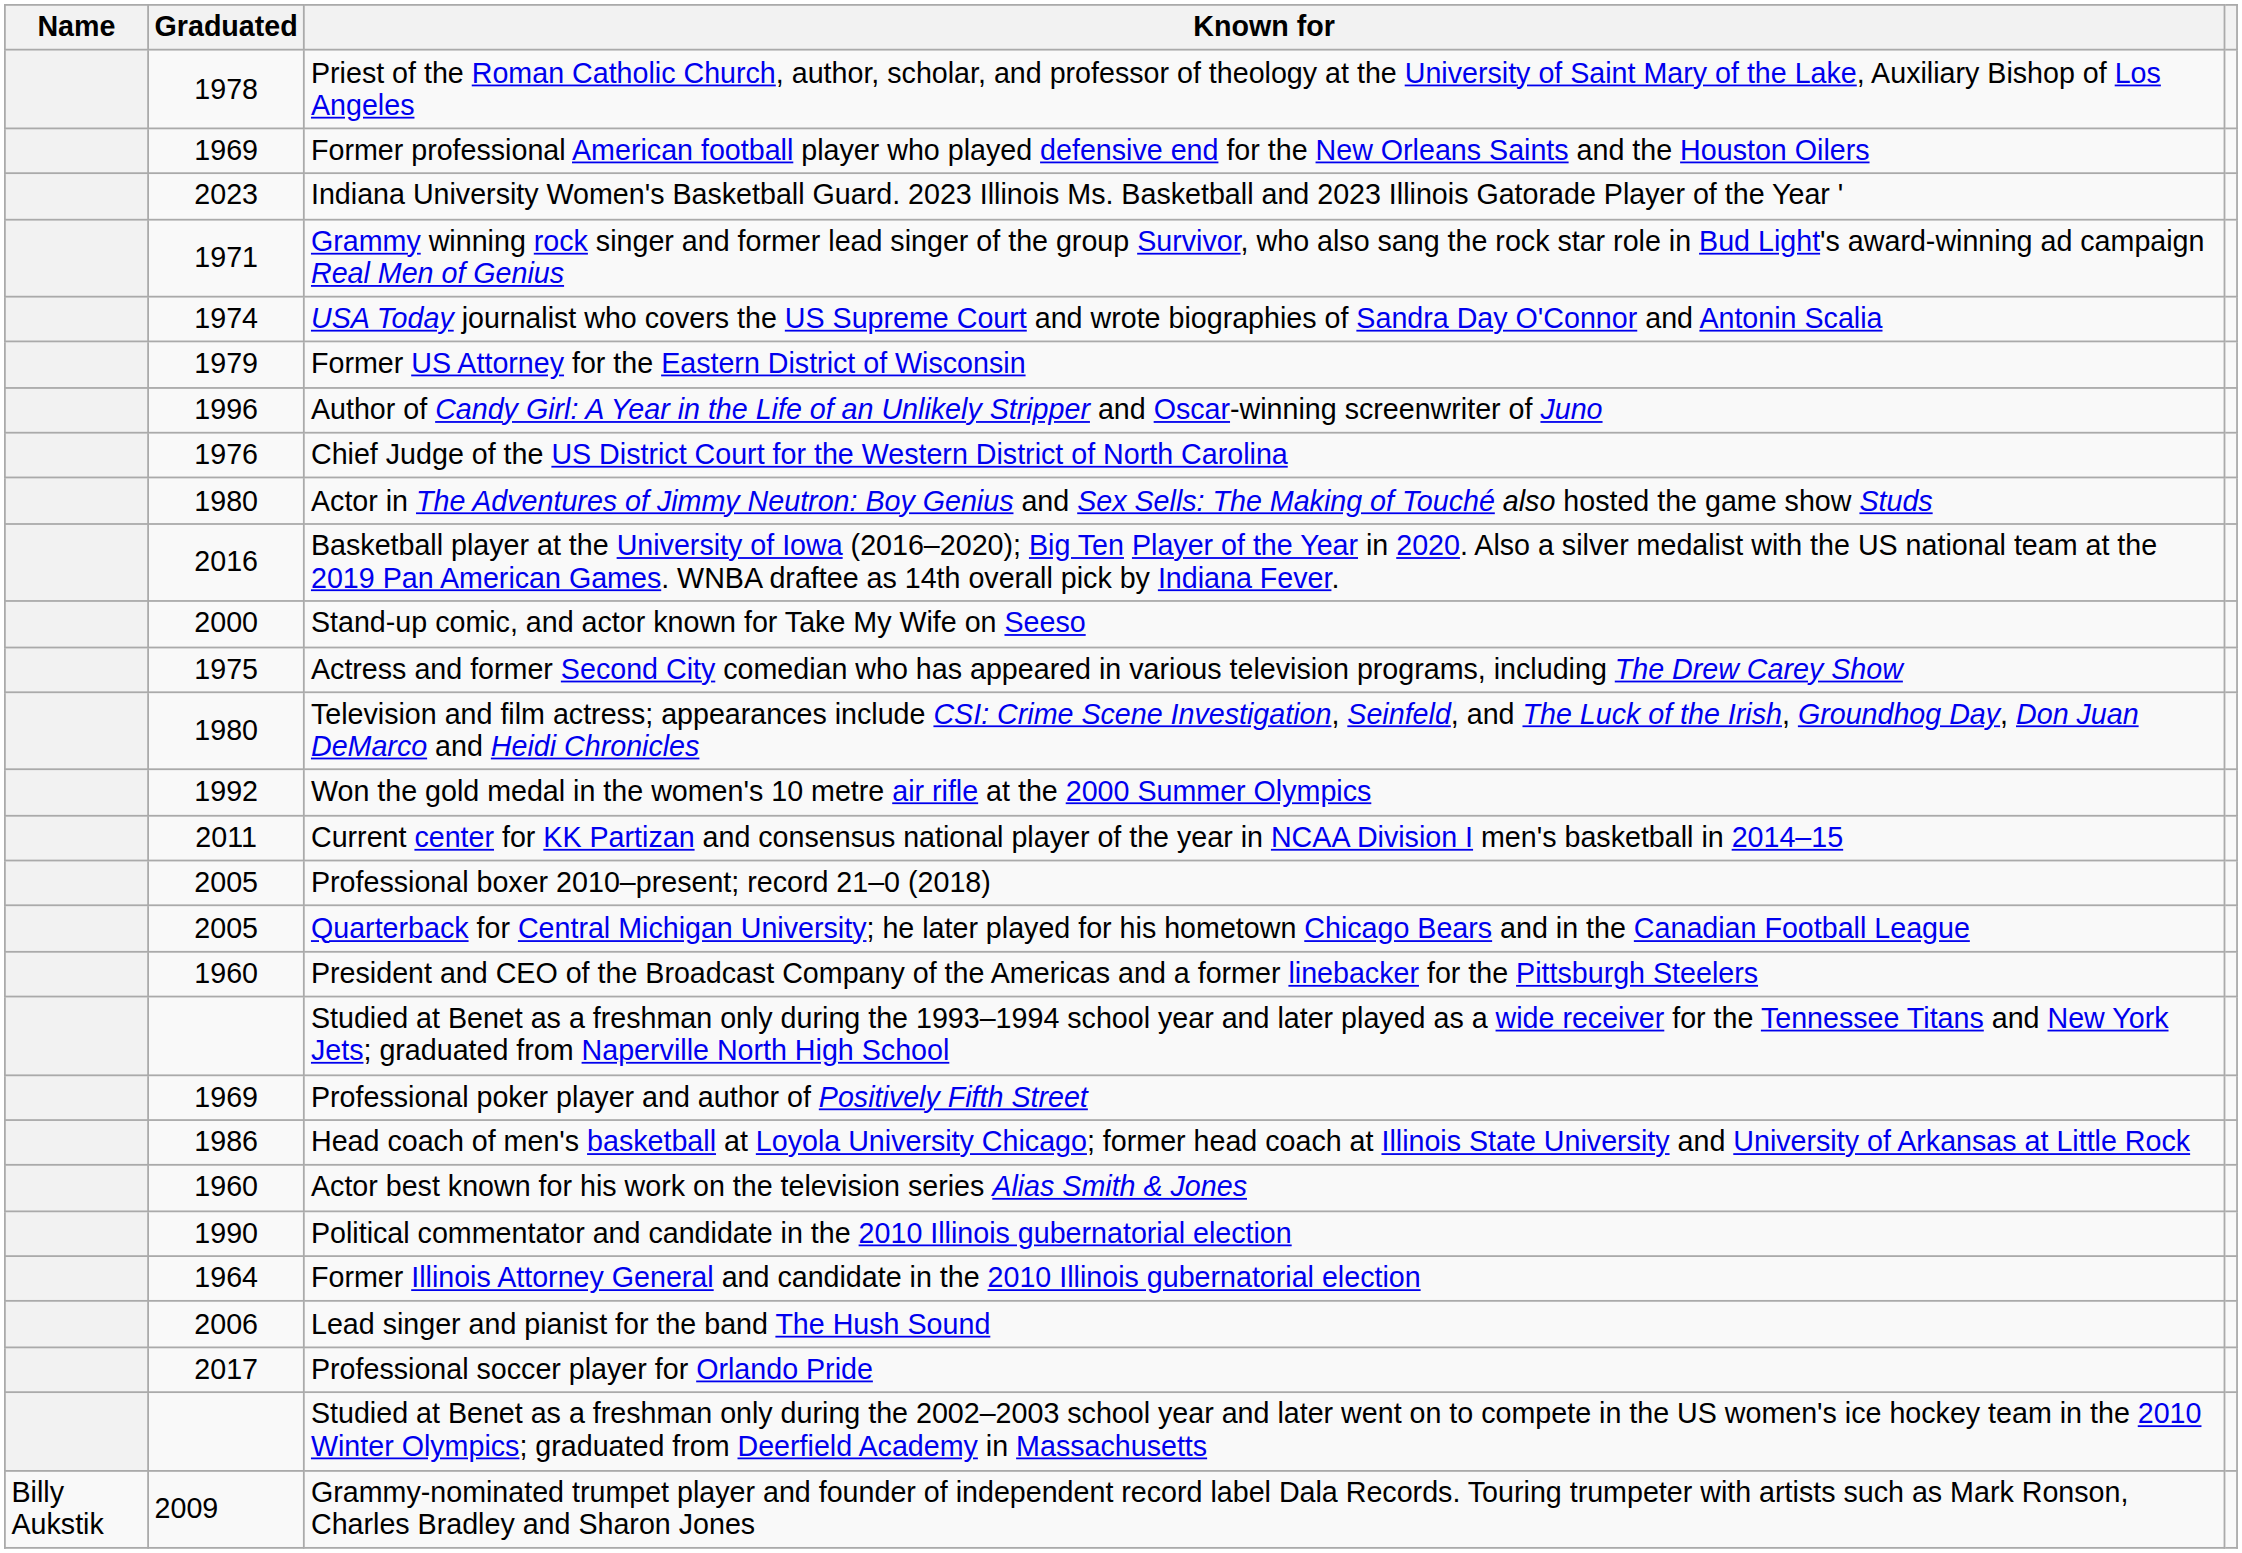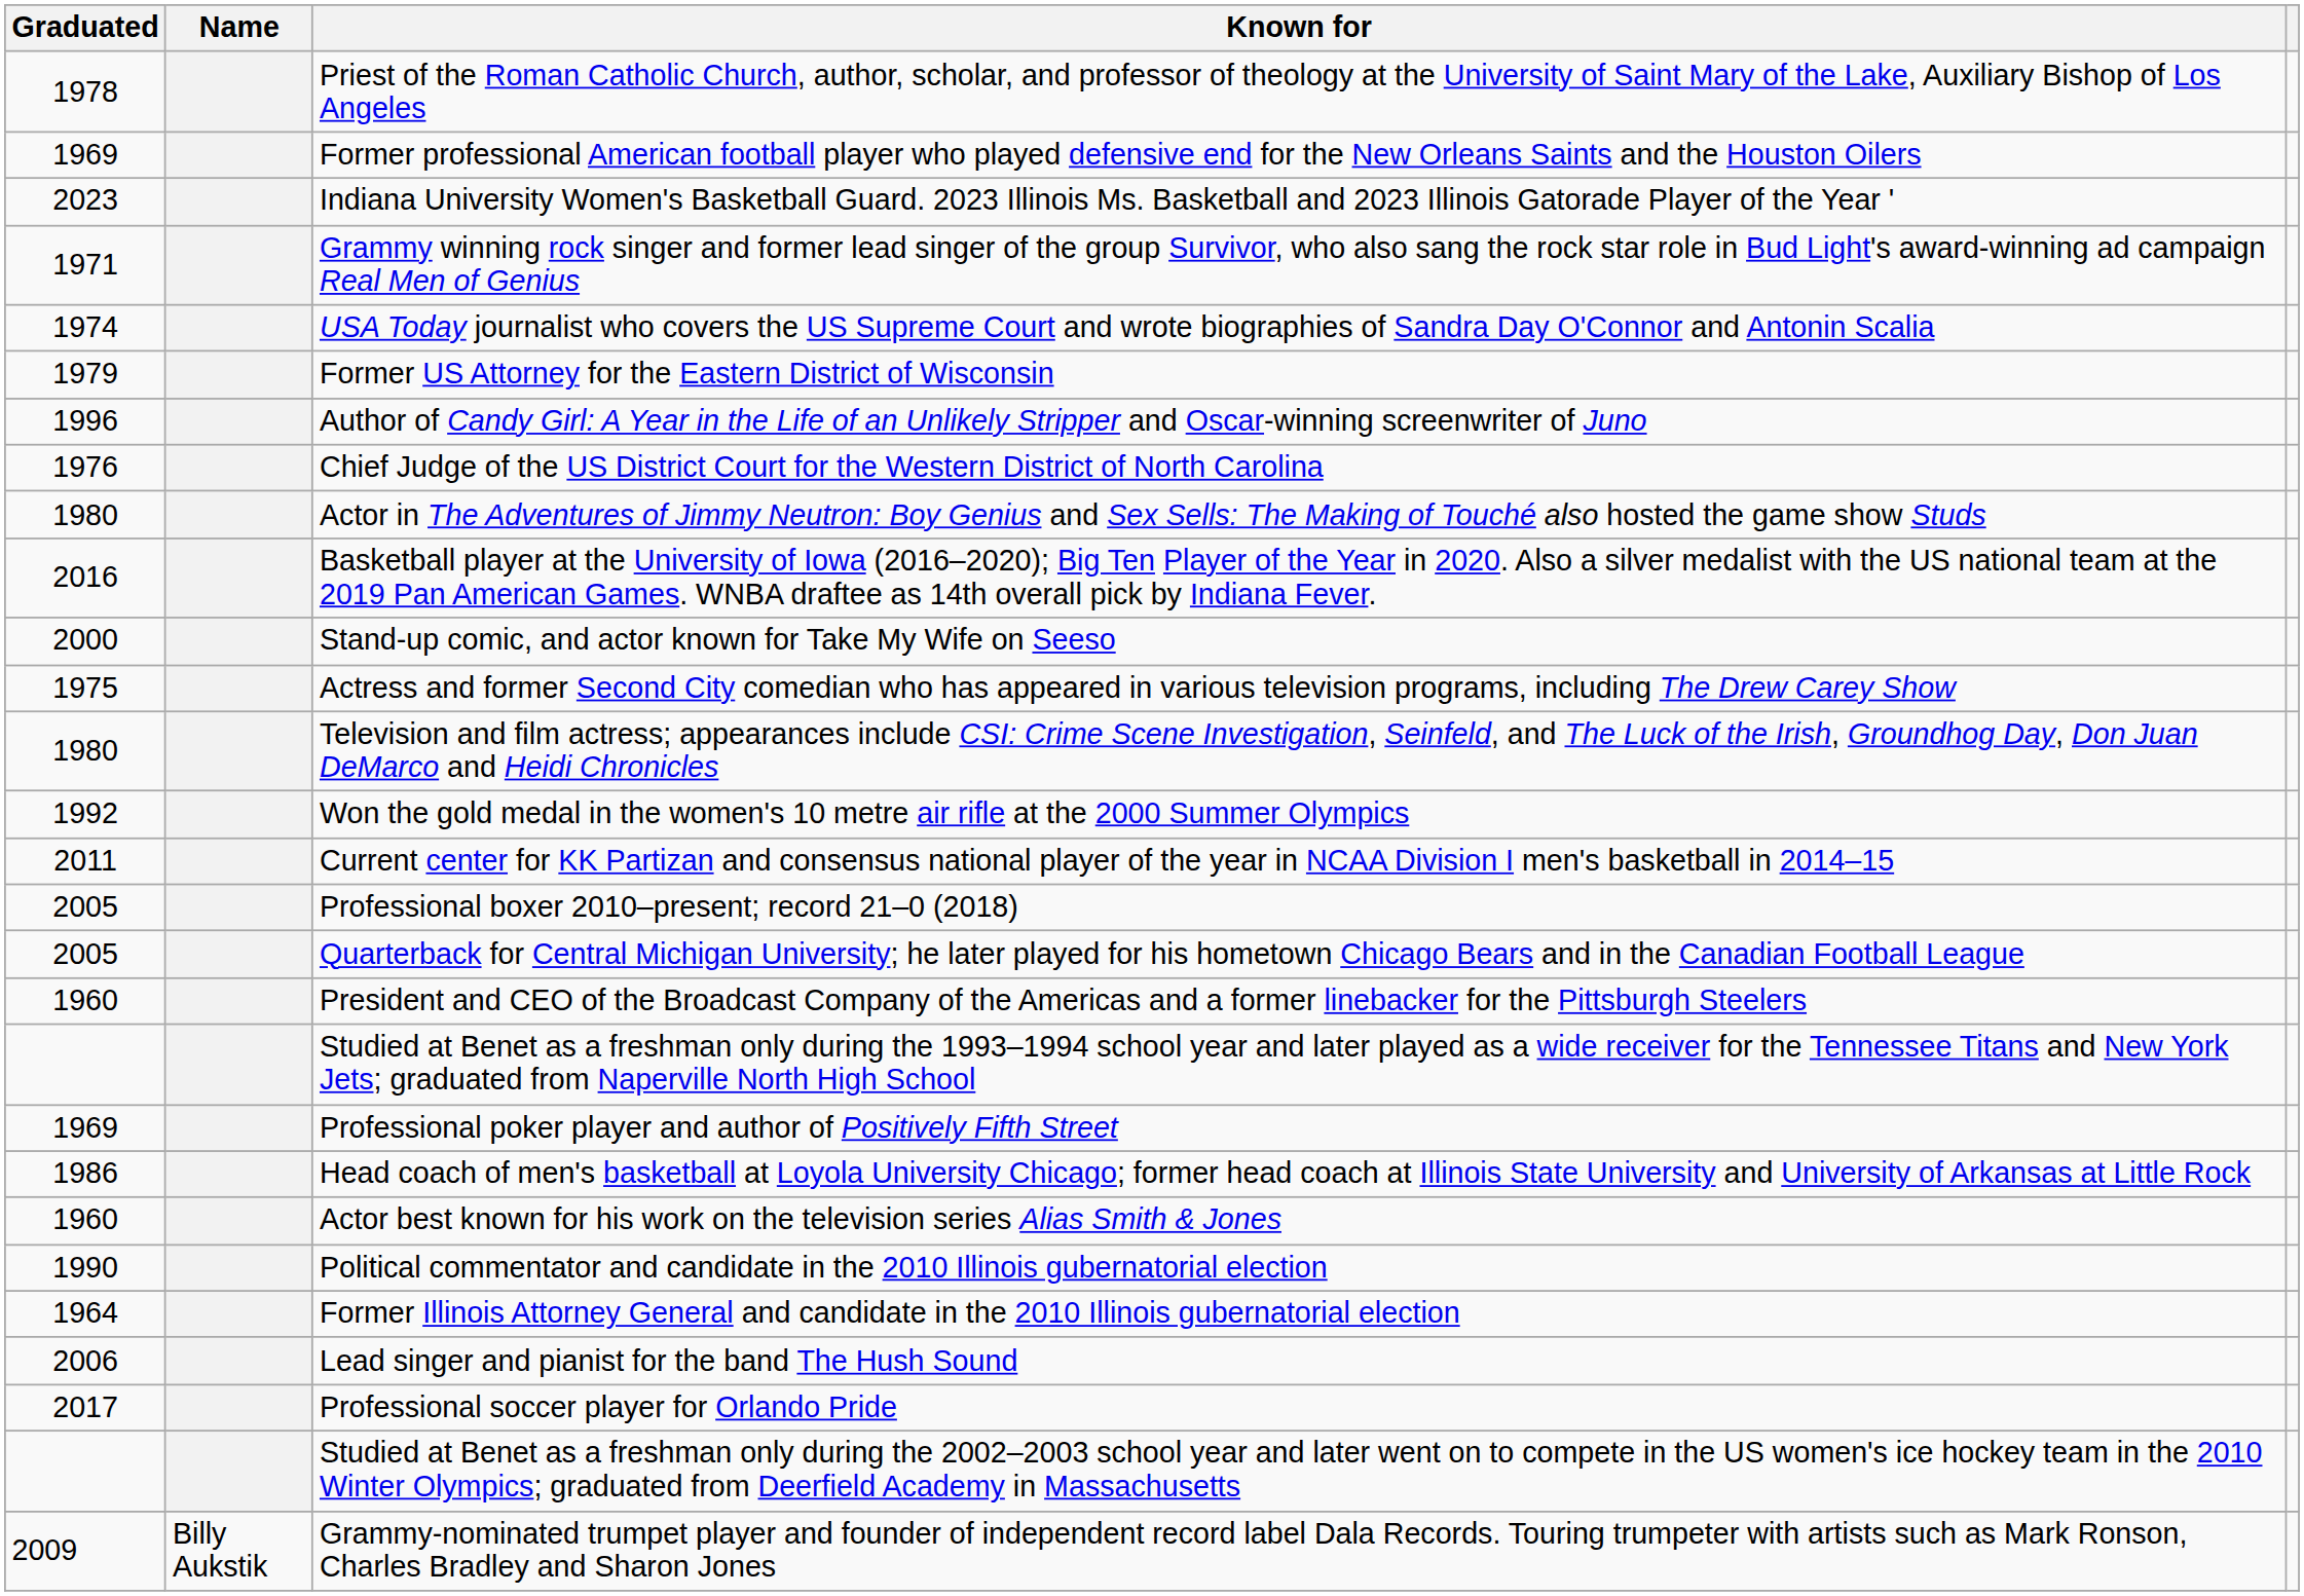 <table class="wikitable sortable plainrowheaders">
 <tr>
+<th scope="col">Graduated</th>
 <th scope="col">Name</th>
-<th scope="col">Graduated</th>
 <th scope="col" class="unsortable">Known for</th>
 <th scope="col" class="unsortable"></th>
 </tr>
 <tr>
+<td style="text-align:center;">1978</td>
 <th scope="row"></th>
-<td style="text-align:center;">1978</td>
 <td>Priest of the <a href='#'>Roman Catholic Church</a>, author, scholar, and professor of theology at the <a href='#'>University of Saint Mary of the Lake</a>, Auxiliary Bishop of <a href='#'>Los Angeles</a></td>
 <td></td>
 </tr>
 <tr>
+<td style="text-align:center;">1969</td>
 <th scope="row"></th>
-<td style="text-align:center;">1969</td>
 <td>Former professional <a href='#'>American football</a> player who played <a href='#'>defensive end</a> for the <a href='#'>New Orleans Saints</a> and the <a href='#'>Houston Oilers</a></td>
 <td></td>
 </tr>
 <tr>
+<td style="text-align:center;">2023</td>
 <th scope="row"></th>
-<td style="text-align:center;">2023</td>
 <td>Indiana University Women's Basketball Guard. 2023 Illinois Ms. Basketball and 2023 Illinois Gatorade Player of the Year '</td>
 <td></td>
 </tr>
 <tr>
+<td style="text-align:center;">1971</td>
 <th scope="row"></th>
-<td style="text-align:center;">1971</td>
 <td><a href='#'>Grammy</a> winning <a href='#'>rock</a> singer and former lead singer of the group <a href='#'>Survivor</a>, who also sang the rock star role in <a href='#'>Bud Light</a>'s award-winning ad campaign <em><a href='#'>Real Men of Genius</a></em></td>
 <td></td>
 </tr>
 <tr>
+<td style="text-align:center;">1974</td>
 <th scope="row"></th>
-<td style="text-align:center;">1974</td>
 <td><em><a href='#'>USA Today</a></em> journalist who covers the <a href='#'>US Supreme Court</a> and wrote biographies of <a href='#'>Sandra Day O'Connor</a> and <a href='#'>Antonin Scalia</a></td>
 <td></td>
 </tr>
 <tr>
+<td style="text-align:center;">1979</td>
 <th scope="row"></th>
-<td style="text-align:center;">1979</td>
 <td>Former <a href='#'>US Attorney</a> for the <a href='#'>Eastern District of Wisconsin</a></td>
 <td></td>
 </tr>
 <tr>
+<td style="text-align:center;">1996</td>
 <th scope="row"></th>
-<td style="text-align:center;">1996</td>
 <td>Author of <em><a href='#'>Candy Girl: A Year in the Life of an Unlikely Stripper</a></em> and <a href='#'>Oscar</a>-winning screenwriter of <em><a href='#'>Juno</a></em></td>
 <td></td>
 </tr>
 <tr>
+<td style="text-align:center;">1976</td>
 <th scope="row"></th>
-<td style="text-align:center;">1976</td>
 <td>Chief Judge of the <a href='#'>US District Court for the Western District of North Carolina</a></td>
 <td></td>
 </tr>
 <tr>
+<td style="text-align:center;">1980</td>
 <th scope="row"></th>
-<td style="text-align:center;">1980</td>
 <td>Actor in <em><a href='#'>The Adventures of Jimmy Neutron: Boy Genius</a></em> and <em><a href='#'>Sex Sells: The Making of Touché</a> also</em> hosted the game show <em><a href='#'>Studs</a></em></td>
 <td></td>
 </tr>
 <tr>
+<td style="text-align:center;">2016</td>
 <th scope="row"></th>
-<td style="text-align:center;">2016</td>
 <td>Basketball player at the <a href='#'>University of Iowa</a> (2016–2020); <a href='#'>Big Ten</a> <a href='#'>Player of the Year</a> in <a href='#'>2020</a>. Also a silver medalist with the US national team at the <a href='#'>2019 Pan American Games</a>. WNBA draftee as 14th overall pick by <a href='#'>Indiana Fever</a>.</td>
 <td></td>
 </tr>
 <tr>
+<td style="text-align:center;">2000</td>
 <th scope="row"></th>
-<td style="text-align:center;">2000</td>
 <td>Stand-up comic, and actor known for Take My Wife on <a href='#'>Seeso</a></td>
 <td></td>
 </tr>
 <tr>
+<td style="text-align:center;">1975</td>
 <th scope="row"></th>
-<td style="text-align:center;">1975</td>
 <td>Actress and former <a href='#'>Second City</a> comedian who has appeared in various television programs, including <em><a href='#'>The Drew Carey Show</a></em></td>
 <td></td>
 </tr>
 <tr>
+<td style="text-align:center;">1980</td>
 <th scope="row"></th>
-<td style="text-align:center;">1980</td>
 <td>Television and film actress; appearances include <em><a href='#'>CSI: Crime Scene Investigation</a></em>, <em><a href='#'>Seinfeld</a></em>, and <em><a href='#'>The Luck of the Irish</a></em>, <em><a href='#'>Groundhog Day</a></em>, <em><a href='#'>Don Juan DeMarco</a></em> and <em><a href='#'>Heidi Chronicles</a></em></td>
 <td></td>
 </tr>
 <tr>
+<td style="text-align:center;">1992</td>
 <th scope="row"></th>
-<td style="text-align:center;">1992</td>
 <td>Won the gold medal in the women's 10 metre <a href='#'>air rifle</a> at the <a href='#'>2000 Summer Olympics</a></td>
 <td></td>
 </tr>
 <tr>
+<td style="text-align:center;">2011</td>
 <th scope="row"></th>
-<td style="text-align:center;">2011</td>
 <td>Current <a href='#'>center</a> for <a href='#'>KK Partizan</a> and consensus national player of the year in <a href='#'>NCAA Division I</a> men's basketball in <a href='#'>2014–15</a></td>
 <td></td>
 </tr>
 <tr>
+<td style="text-align:center;">2005</td>
 <th scope="row"></th>
-<td style="text-align:center;">2005</td>
 <td>Professional boxer 2010–present; record 21–0 (2018)</td>
 <td></td>
 </tr>
 <tr>
+<td style="text-align:center;">2005</td>
 <th scope="row"></th>
-<td style="text-align:center;">2005</td>
 <td><a href='#'>Quarterback</a> for <a href='#'>Central Michigan University</a>; he later played for his hometown <a href='#'>Chicago Bears</a> and in the <a href='#'>Canadian Football League</a></td>
 <td></td>
 </tr>
 <tr>
+<td style="text-align:center;">1960</td>
 <th scope="row"></th>
-<td style="text-align:center;">1960</td>
 <td>President and CEO of the Broadcast Company of the Americas and a former <a href='#'>linebacker</a> for the <a href='#'>Pittsburgh Steelers</a></td>
 <td></td>
 </tr>
 <tr>
+<td></td>
 <th scope="row"></th>
-<td></td>
 <td>Studied at Benet as a freshman only during the 1993–1994 school year and later played as a <a href='#'>wide receiver</a> for the <a href='#'>Tennessee Titans</a> and <a href='#'>New York Jets</a>; graduated from <a href='#'>Naperville North High School</a></td>
 <td></td>
 </tr>
 <tr>
+<td style="text-align:center;">1969</td>
 <th scope="row"></th>
-<td style="text-align:center;">1969</td>
 <td>Professional poker player and author of <em><a href='#'>Positively Fifth Street</a></em></td>
 <td></td>
 </tr>
 <tr>
+<td style="text-align:center;">1986</td>
 <th scope="row"></th>
-<td style="text-align:center;">1986</td>
 <td>Head coach of men's <a href='#'>basketball</a> at <a href='#'>Loyola University Chicago</a>; former head coach at <a href='#'>Illinois State University</a> and <a href='#'>University of Arkansas at Little Rock</a></td>
 <td></td>
 </tr>
 <tr>
+<td style="text-align:center;">1960</td>
 <th scope="row"></th>
-<td style="text-align:center;">1960</td>
 <td>Actor best known for his work on the television series <em><a href='#'>Alias Smith & Jones</a></em></td>
 <td></td>
 </tr>
 <tr>
+<td style="text-align:center;">1990</td>
 <th scope="row"></th>
-<td style="text-align:center;">1990</td>
 <td>Political commentator and candidate in the <a href='#'>2010 Illinois gubernatorial election</a></td>
 <td></td>
 </tr>
 <tr>
+<td style="text-align:center;">1964</td>
 <th scope="row"></th>
-<td style="text-align:center;">1964</td>
 <td>Former <a href='#'>Illinois Attorney General</a> and candidate in the <a href='#'>2010 Illinois gubernatorial election</a></td>
 <td></td>
 </tr>
 <tr>
+<td style="text-align:center;">2006</td>
 <th scope="row"></th>
-<td style="text-align:center;">2006</td>
 <td>Lead singer and pianist for the band <a href='#'>The Hush Sound</a></td>
 <td></td>
 </tr>
 <tr>
+<td style="text-align:center;">2017</td>
 <th scope="row"></th>
-<td style="text-align:center;">2017</td>
 <td>Professional soccer player for <a href='#'>Orlando Pride</a></td>
 <td></td>
 </tr>
 <tr>
+<td></td>
 <th scope="row"></th>
-<td></td>
 <td>Studied at Benet as a freshman only during the 2002–2003 school year and later went on to compete in the US women's ice hockey team in the <a href='#'>2010 Winter Olympics</a>; graduated from <a href='#'>Deerfield Academy</a> in <a href='#'>Massachusetts</a></td>
 <td></td>
 </tr>
 <tr>
+<td>2009</td>
 <td>Billy Aukstik</td>
-<td>2009</td>
 <td>Grammy-nominated trumpet player and founder of independent record label Dala Records. Touring trumpeter with artists such as Mark Ronson, Charles Bradley and Sharon Jones</td>
 <td></td>
 </tr>
 </table>
